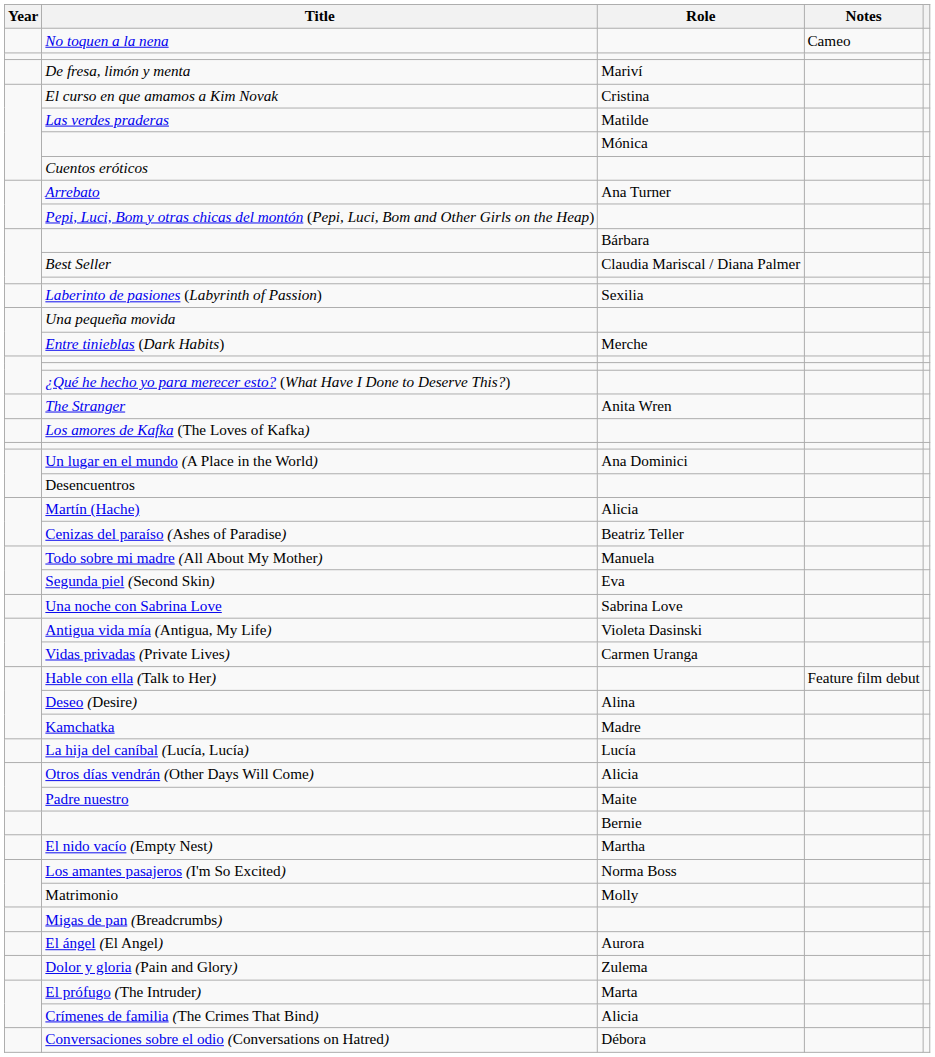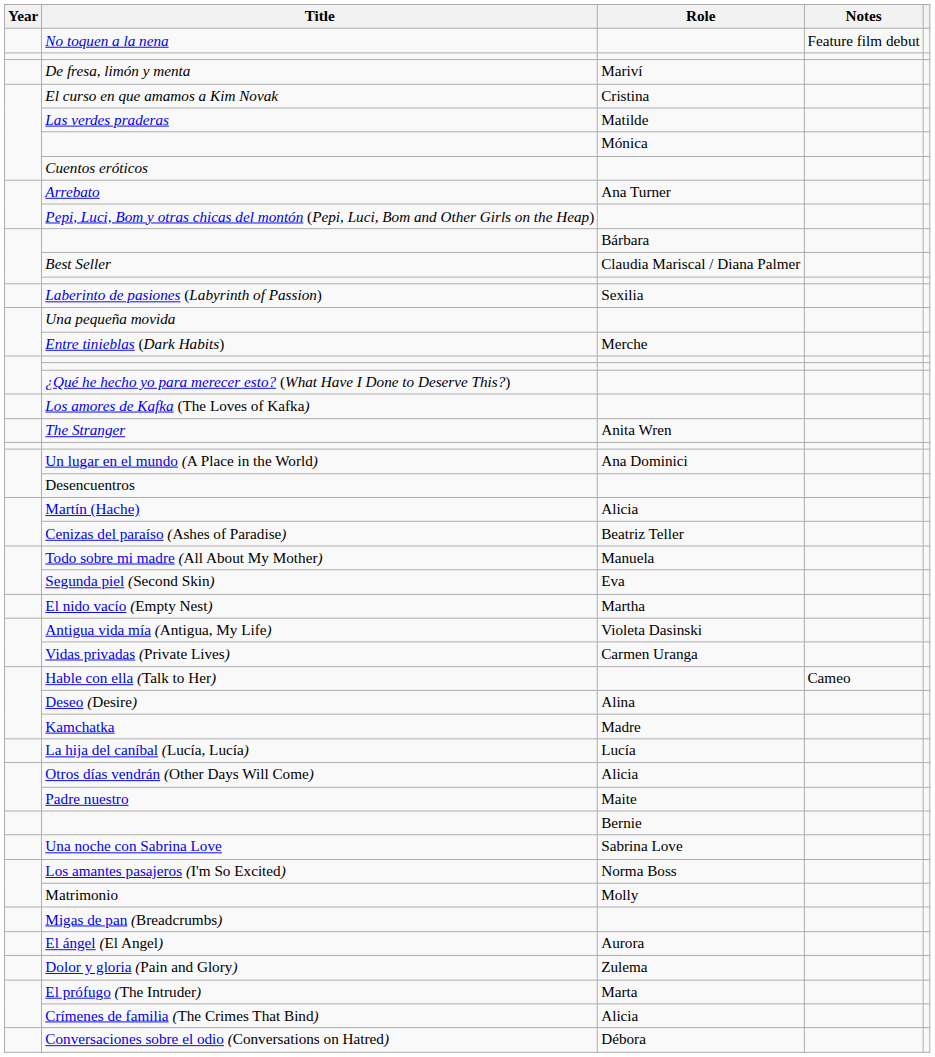 <table class="wikitable sortable">
 <tr>
 <th>Year</th>
 <th>Title</th>
 <th>Role</th>
 <th class = "unsortable">Notes</th>
 <th class = "unsortable"></th>
 </tr>
 <tr>
 <td></td>
 <td><em><a href='#'>No toquen a la nena</a></em></td>
 <td></td>
-<td>Cameo</td>
+<td>Feature film debut</td>
 <td></td>
 </tr>
 <tr>
 <td></td>
 <td><em></em></td>
 <td></td>
 <td></td>
 <td></td>
 </tr>
 <tr>
 <td></td>
 <td><em>De fresa, limón y menta</em></td>
 <td>Mariví</td>
 <td></td>
 <td></td>
 </tr>
 <tr>
 <td rowspan = "4"></td>
 <td><em>El curso en que amamos a Kim Novak</em></td>
 <td>Cristina</td>
 <td></td>
 <td></td>
 </tr>
 <tr>
 <td><em><a href='#'>Las verdes praderas</a></em></td>
 <td>Matilde</td>
 <td></td>
 <td></td>
 </tr>
 <tr>
 <td><em></em></td>
 <td>Mónica</td>
 <td></td>
 <td></td>
 </tr>
 <tr>
 <td><em>Cuentos eróticos</em></td>
 <td></td>
 <td></td>
 <td></td>
 </tr>
 <tr>
 <td rowspan = "2"></td>
 <td><em><a href='#'>Arrebato</a></em></td>
 <td>Ana Turner</td>
 <td></td>
 <td></td>
 </tr>
 <tr>
 <td><em><a href='#'>Pepi, Luci, Bom y otras chicas del montón</a></em> (<em>Pepi, Luci, Bom and Other Girls on the Heap</em>)</td>
 <td></td>
 <td></td>
 <td></td>
 </tr>
 <tr>
 <td rowspan = "3"></td>
 <td><em></em></td>
 <td>Bárbara</td>
 <td></td>
 <td></td>
 </tr>
 <tr>
 <td><em>Best Seller</em></td>
 <td>Claudia Mariscal / Diana Palmer</td>
 <td></td>
 <td></td>
 </tr>
 <tr>
 <td><em></em></td>
 <td></td>
 <td></td>
 <td></td>
 </tr>
 <tr>
 <td></td>
 <td><em><a href='#'>Laberinto de pasiones</a></em> (<em>Labyrinth of Passion</em>)</td>
 <td>Sexilia</td>
 <td></td>
 <td></td>
 </tr>
 <tr>
 <td rowspan = "2"></td>
 <td><em>Una pequeña movida</em></td>
 <td></td>
 <td></td>
 <td></td>
 </tr>
 <tr>
 <td><em><a href='#'>Entre tinieblas</a></em> (<em>Dark Habits</em>)</td>
 <td>Merche</td>
 <td></td>
 <td></td>
 </tr>
 <tr>
 <td rowspan = "3"></td>
 <td><em></em></td>
 <td></td>
 <td></td>
 <td></td>
 </tr>
 <tr>
 <td><em></em></td>
 <td></td>
 <td></td>
 <td></td>
 </tr>
 <tr>
 <td><em><a href='#'>¿Qué he hecho yo para merecer esto?</a></em> (<em>What Have I Done to Deserve This?</em>)</td>
 <td></td>
 <td></td>
 <td></td>
 </tr>
 <tr>
 <td></td>
-<td><em><a href='#'>The Stranger</a></em></td>
-<td>Anita Wren</td>
+<td><em><a href='#'>Los amores de Kafka</a></em> (The Loves of Kafka<em>)</td>
+<td></td>
 <td></td>
 <td></td>
 </tr>
 <tr>
 <td></td>
-<td><em><a href='#'>Los amores de Kafka</a></em> (The Loves of Kafka<em>)</td>
-<td></td>
+<td><em><a href='#'>The Stranger</a></em></td>
+<td>Anita Wren</td>
 <td></td>
 <td></td>
 </tr>
 <tr>
 <td></td>
 <td></em><em></td>
 <td></td>
 <td></td>
 <td></td>
 </tr>
 <tr>
 <td rowspan = "2"></td>
 <td></em><a href='#'>Un lugar en el mundo</a><em> (</em>A Place in the World<em>)</td>
 <td>Ana Dominici</td>
 <td></td>
 <td></td>
 </tr>
 <tr>
 <td></em>Desencuentros<em></td>
 <td></td>
 <td></td>
 <td></td>
 </tr>
 <tr>
 <td rowspan = "2"></td>
 <td></em><a href='#'>Martín (Hache)</a><em></td>
 <td>Alicia</td>
 <td></td>
 <td></td>
 </tr>
 <tr>
 <td></em><a href='#'>Cenizas del paraíso</a><em> (</em>Ashes of Paradise<em>)</td>
 <td>Beatriz Teller</td>
 <td></td>
 <td></td>
 </tr>
 <tr>
 <td rowspan = "2"></td>
 <td></em><a href='#'>Todo sobre mi madre</a><em> (</em>All About My Mother<em>)</td>
 <td>Manuela</td>
 <td></td>
 <td></td>
 </tr>
 <tr>
 <td></em><a href='#'>Segunda piel</a><em> (</em>Second Skin<em>)</td>
 <td>Eva</td>
 <td></td>
 <td></td>
 </tr>
 <tr>
 <td></td>
-<td></em><a href='#'>Una noche con Sabrina Love</a><em></td>
-<td>Sabrina Love</td>
+<td></em><a href='#'>El nido vacío</a><em> (</em>Empty Nest<em>)</td>
+<td>Martha</td>
 <td></td>
 <td></td>
 </tr>
 <tr>
 <td rowspan = "2"></td>
 <td></em><a href='#'>Antigua vida mía</a><em> (</em>Antigua, My Life<em>)</td>
 <td>Violeta Dasinski</td>
 <td></td>
 <td></td>
 </tr>
 <tr>
 <td></em><a href='#'>Vidas privadas</a><em> (</em>Private Lives<em>)</td>
 <td>Carmen Uranga</td>
 <td></td>
 <td></td>
 </tr>
 <tr>
 <td rowspan = "3"></td>
 <td></em><a href='#'>Hable con ella</a><em> (</em>Talk to Her<em>)</td>
 <td></td>
-<td>Feature film debut</td>
+<td>Cameo</td>
 <td></td>
 </tr>
 <tr>
 <td></em><a href='#'>Deseo</a><em> (</em>Desire<em>)</td>
 <td>Alina</td>
 <td></td>
 <td></td>
 </tr>
 <tr>
 <td></em><a href='#'>Kamchatka</a><em></td>
 <td>Madre</td>
 <td></td>
 <td></td>
 </tr>
 <tr>
 <td></td>
 <td></em><a href='#'>La hija del caníbal</a><em> (</em>Lucía, Lucía<em>)</td>
 <td>Lucía</td>
 <td></td>
 <td></td>
 </tr>
 <tr>
 <td rowspan = "2"></td>
 <td></em><a href='#'>Otros días vendrán</a><em> (</em>Other Days Will Come<em>)</td>
 <td>Alicia</td>
 <td></td>
 <td></td>
 </tr>
 <tr>
 <td></em><a href='#'>Padre nuestro</a><em></td>
 <td>Maite</td>
 <td></td>
 <td></td>
 </tr>
 <tr>
 <td></td>
 <td></em><em></td>
 <td>Bernie</td>
 <td></td>
 <td></td>
 </tr>
 <tr>
 <td></td>
-<td></em><a href='#'>El nido vacío</a><em> (</em>Empty Nest<em>)</td>
-<td>Martha</td>
+<td></em><a href='#'>Una noche con Sabrina Love</a><em></td>
+<td>Sabrina Love</td>
 <td></td>
 <td></td>
 </tr>
 <tr>
 <td rowspan = "2"></td>
 <td></em><a href='#'>Los amantes pasajeros</a><em> (</em>I'm So Excited<em>)</td>
 <td>Norma Boss</td>
 <td></td>
 <td></td>
 </tr>
 <tr>
 <td></em>Matrimonio<em></td>
 <td>Molly</td>
 <td></td>
 <td></td>
 </tr>
 <tr>
 <td></td>
 <td></em><a href='#'>Migas de pan</a><em> (</em>Breadcrumbs<em>)</td>
 <td></td>
 <td></td>
 <td></td>
 </tr>
 <tr>
 <td></td>
 <td></em><a href='#'>El ángel</a><em> (</em>El Angel<em>)</td>
 <td>Aurora</td>
 <td></td>
 <td></td>
 </tr>
 <tr>
 <td></td>
 <td></em><a href='#'>Dolor y gloria</a><em> (</em>Pain and Glory<em>)</td>
 <td>Zulema</td>
 <td></td>
 <td></td>
 </tr>
 <tr>
 <td rowspan = "2"></td>
 <td></em><a href='#'>El prófugo</a><em> (</em>The Intruder<em>)</td>
 <td>Marta</td>
 <td></td>
 <td></td>
 </tr>
 <tr>
 <td></em><a href='#'>Crímenes de familia</a><em> (</em>The Crimes That Bind<em>)</td>
 <td>Alicia</td>
 <td></td>
 <td></td>
 </tr>
 <tr>
 <td></td>
 <td></em><a href='#'>Conversaciones sobre el odio</a><em> (</em>Conversations on Hatred<em>)</td>
 <td>Débora</td>
 <td></td>
 <td></td>
 </tr>
 </table>
